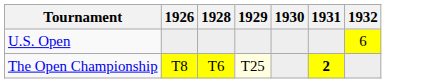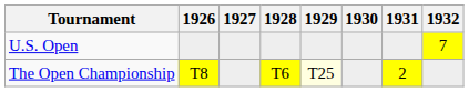 <table class="wikitable" style="font-size:95%;text-align:center;">
 <tr>
 <th>Tournament</th>
 <th>1926</th>
+<th>1927</th>
 <th>1928</th>
 <th>1929</th>
 <th>1930</th>
 <th>1931</th>
 <th>1932</th>
 </tr>
 <tr>
 <td align=left><a href='#'>U.S. Open</a></td>
 <td style="background:#eeeeee;"></td>
 <td style="background:#eeeeee;"></td>
 <td style="background:#eeeeee;"></td>
 <td style="background:#eeeeee;"></td>
 <td style="background:#eeeeee;"></td>
-<td style="background:yellow;">6</td>
+<td style="background:#eeeeee;"></td>
+<td style="background:yellow;">7</td>
 </tr>
 <tr>
 <td align=left><a href='#'>The Open Championship</a></td>
 <td style="background:yellow;">T8</td>
+<td style="background:#eeeeee;"></td>
 <td style="background:yellow;">T6</td>
 <td style="background: lightyellow;">T25</td>
 <td style="background:#eeeeee;"></td>
-<td style="background:yellow;"><strong>2</strong></td>
+<td style="background:yellow;">2</td>
 <td style="background:#eeeeee;"></td>
 </tr>
 </table>
